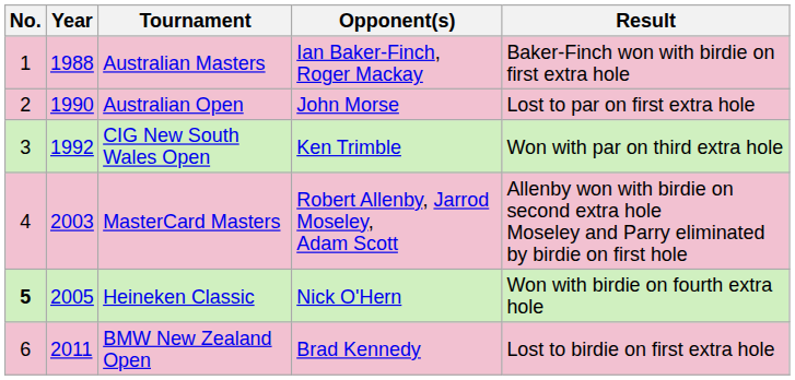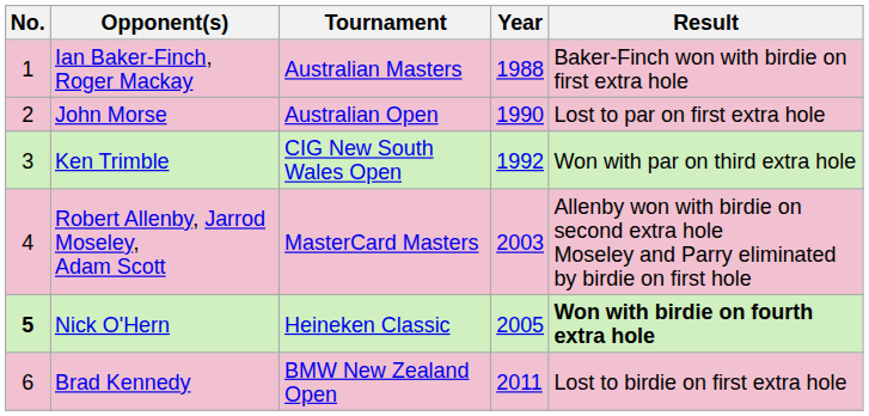 <table class="wikitable" style="font-size:95%;">
 <tr>
 <th>No.</th>
+<th>Opponent(s)</th>
+<th>Tournament</th>
 <th>Year</th>
-<th>Tournament</th>
-<th>Opponent(s)</th>
 <th>Result</th>
 </tr>
 <tr style="background:#F2C1D1;">
 <td align=center>1</td>
+<td> <a href='#'>Ian Baker-Finch</a>,  <a href='#'>Roger Mackay</a></td>
+<td><a href='#'>Australian Masters</a></td>
 <td><a href='#'>1988</a></td>
-<td><a href='#'>Australian Masters</a></td>
-<td> <a href='#'>Ian Baker-Finch</a>,  <a href='#'>Roger Mackay</a></td>
 <td>Baker-Finch won with birdie on first extra hole</td>
 </tr>
 <tr style="background:#F2C1D1;">
 <td align=center>2</td>
+<td> <a href='#'>John Morse</a></td>
+<td><a href='#'>Australian Open</a></td>
 <td><a href='#'>1990</a></td>
-<td><a href='#'>Australian Open</a></td>
-<td> <a href='#'>John Morse</a></td>
 <td>Lost to par on first extra hole</td>
 </tr>
 <tr style="background:#D0F0C0;">
 <td align=center>3</td>
+<td> <a href='#'>Ken Trimble</a></td>
+<td><a href='#'>CIG New South Wales Open</a></td>
 <td><a href='#'>1992</a></td>
-<td><a href='#'>CIG New South Wales Open</a></td>
-<td> <a href='#'>Ken Trimble</a></td>
 <td>Won with par on third extra hole</td>
 </tr>
 <tr style="background:#F2C1D1;">
 <td align=center>4</td>
+<td> <a href='#'>Robert Allenby</a>,  <a href='#'>Jarrod Moseley</a>,<br> <a href='#'>Adam Scott</a></td>
+<td><a href='#'>MasterCard Masters</a></td>
 <td><a href='#'>2003</a></td>
-<td><a href='#'>MasterCard Masters</a></td>
-<td> <a href='#'>Robert Allenby</a>,  <a href='#'>Jarrod Moseley</a>,<br> <a href='#'>Adam Scott</a></td>
 <td>Allenby won with birdie on second extra hole<br>Moseley and Parry eliminated by birdie on first hole</td>
 </tr>
 <tr style="background:#D0F0C0;">
 <td align=center><strong>5</strong></td>
+<td> <a href='#'>Nick O'Hern</a></td>
+<td><a href='#'>Heineken Classic</a></td>
 <td><a href='#'>2005</a></td>
-<td><a href='#'>Heineken Classic</a></td>
-<td> <a href='#'>Nick O'Hern</a></td>
-<td>Won with birdie on fourth extra hole</td>
+<td><strong>Won with birdie on fourth extra hole</strong></td>
 </tr>
 <tr style="background:#F2C1D1;">
 <td align=center>6</td>
+<td> <a href='#'>Brad Kennedy</a></td>
+<td><a href='#'>BMW New Zealand Open</a></td>
 <td><a href='#'>2011</a></td>
-<td><a href='#'>BMW New Zealand Open</a></td>
-<td> <a href='#'>Brad Kennedy</a></td>
 <td>Lost to birdie on first extra hole</td>
 </tr>
 </table>
